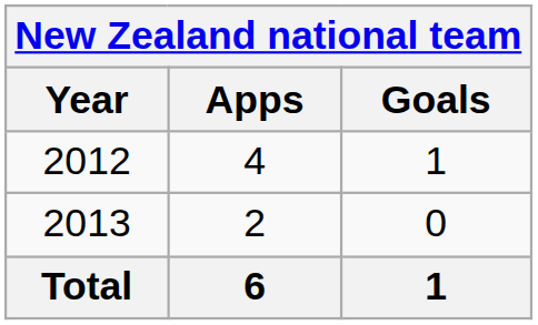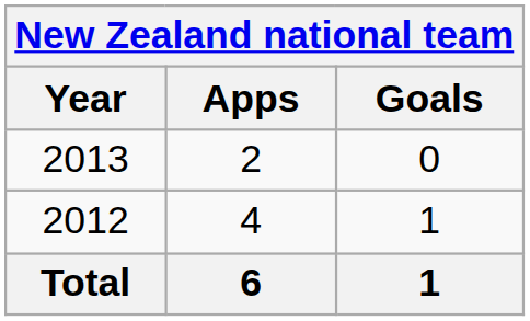 <table class="wikitable" style="text-align:center">
 <tr>
 <th colspan="3"><a href='#'>New Zealand national team</a></th>
 </tr>
 <tr>
 <th>Year</th>
 <th>Apps</th>
 <th>Goals</th>
 </tr>
 <tr>
+<td>2013</td>
+<td>2</td>
+<td>0</td>
+</tr>
+<tr>
 <td>2012</td>
 <td>4</td>
 <td>1</td>
-</tr>
-<tr>
-<td>2013</td>
-<td>2</td>
-<td>0</td>
 </tr>
 <tr>
 <th>Total</th>
 <th>6</th>
 <th>1</th>
 </tr>
 </table>
